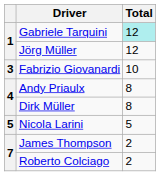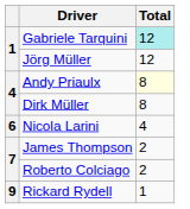 <table class="wikitable" style="font-size:100%;">
 <tr>
 <th></th>
 <th>Driver</th>
 <th>Total</th>
 </tr>
 <tr>
 <th rowspan="2">1</th>
 <td> <a href='#'>Gabriele Tarquini</a></td>
 <td style="background: paleturquoise;">12</td>
 </tr>
 <tr>
 <td> <a href='#'>Jörg Müller</a></td>
 <td>12</td>
 </tr>
 <tr>
-<th>3</th>
-<td> <a href='#'>Fabrizio Giovanardi</a></td>
-<td>10</td>
-</tr>
-<tr>
 <th rowspan="2">4</th>
 <td> <a href='#'>Andy Priaulx</a></td>
-<td>8</td>
+<td style="background: lightyellow;">8</td>
 </tr>
 <tr>
 <td> <a href='#'>Dirk Müller</a></td>
 <td>8</td>
 </tr>
 <tr>
-<th>5</th>
+<th>6</th>
 <td> <a href='#'>Nicola Larini</a></td>
-<td>5</td>
+<td>4</td>
 </tr>
 <tr>
 <th rowspan="2">7</th>
 <td> <a href='#'>James Thompson</a></td>
 <td>2</td>
 </tr>
 <tr>
 <td> <a href='#'>Roberto Colciago</a></td>
 <td>2</td>
 </tr>
+<tr>
+<th>9</th>
+<td> <a href='#'>Rickard Rydell</a></td>
+<td>1</td>
+</tr>
 </table>
